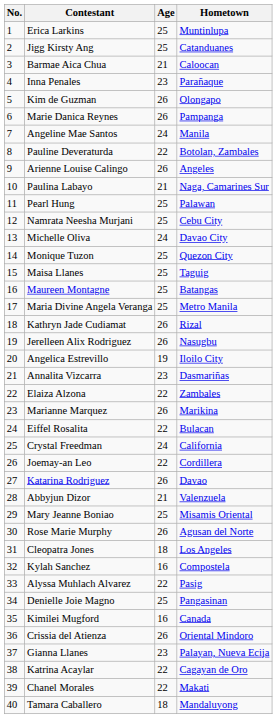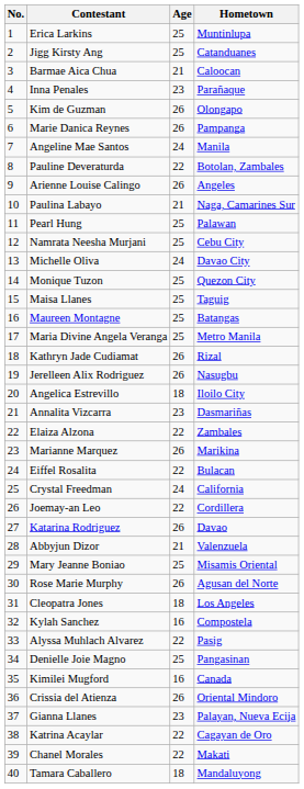 <table class="wikitable sortable" style="font-size: 95%;">
 <tr>
 <th>No.</th>
 <th>Contestant</th>
 <th>Age</th>
 <th>Hometown</th>
 </tr>
 <tr>
 <td>1</td>
 <td>Erica Larkins</td>
 <td>25</td>
 <td><a href='#'>Muntinlupa</a></td>
 </tr>
 <tr>
 <td>2</td>
 <td>Jigg Kirsty Ang</td>
 <td>25</td>
 <td><a href='#'>Catanduanes</a></td>
 </tr>
 <tr>
 <td>3</td>
 <td>Barmae Aica Chua</td>
 <td>21</td>
 <td><a href='#'>Caloocan</a></td>
 </tr>
 <tr>
 <td>4</td>
 <td>Inna Penales</td>
 <td>23</td>
 <td><a href='#'>Parañaque</a></td>
 </tr>
 <tr>
 <td>5</td>
 <td>Kim de Guzman</td>
 <td>26</td>
 <td><a href='#'>Olongapo</a></td>
 </tr>
 <tr>
 <td>6</td>
 <td>Marie Danica Reynes</td>
 <td>26</td>
 <td><a href='#'>Pampanga</a></td>
 </tr>
 <tr>
 <td>7</td>
 <td>Angeline Mae Santos</td>
 <td>24</td>
 <td><a href='#'>Manila</a></td>
 </tr>
 <tr>
 <td>8</td>
 <td>Pauline Deveraturda</td>
 <td>22</td>
 <td><a href='#'>Botolan, Zambales</a></td>
 </tr>
 <tr>
 <td>9</td>
 <td>Arienne Louise Calingo</td>
 <td>26</td>
 <td><a href='#'>Angeles</a></td>
 </tr>
 <tr>
 <td>10</td>
 <td>Paulina Labayo</td>
 <td>21</td>
 <td><a href='#'>Naga, Camarines Sur</a></td>
 </tr>
 <tr>
 <td>11</td>
 <td>Pearl Hung</td>
 <td>25</td>
 <td><a href='#'>Palawan</a></td>
 </tr>
 <tr>
 <td>12</td>
 <td>Namrata Neesha Murjani</td>
 <td>25</td>
 <td><a href='#'>Cebu City</a></td>
 </tr>
 <tr>
 <td>13</td>
 <td>Michelle Oliva</td>
 <td>24</td>
 <td><a href='#'>Davao City</a></td>
 </tr>
 <tr>
 <td>14</td>
 <td>Monique Tuzon</td>
 <td>25</td>
 <td><a href='#'>Quezon City</a></td>
 </tr>
 <tr>
 <td>15</td>
 <td>Maisa Llanes</td>
 <td>25</td>
 <td><a href='#'>Taguig</a></td>
 </tr>
 <tr>
 <td>16</td>
 <td><a href='#'>Maureen Montagne</a></td>
 <td>25</td>
 <td><a href='#'>Batangas</a></td>
 </tr>
 <tr>
 <td>17</td>
 <td>Maria Divine Angela Veranga</td>
 <td>25</td>
 <td><a href='#'>Metro Manila</a></td>
 </tr>
 <tr>
 <td>18</td>
 <td>Kathryn Jade Cudiamat</td>
 <td>26</td>
 <td><a href='#'>Rizal</a></td>
 </tr>
 <tr>
 <td>19</td>
 <td>Jerelleen Alix Rodriguez</td>
 <td>26</td>
 <td><a href='#'>Nasugbu</a></td>
 </tr>
 <tr>
 <td>20</td>
 <td>Angelica Estrevillo</td>
-<td>19</td>
+<td>18</td>
 <td><a href='#'>Iloilo City</a></td>
 </tr>
 <tr>
 <td>21</td>
 <td>Annalita Vizcarra</td>
 <td>23</td>
 <td><a href='#'>Dasmariñas</a></td>
 </tr>
 <tr>
 <td>22</td>
 <td>Elaiza Alzona</td>
 <td>22</td>
 <td><a href='#'>Zambales</a></td>
 </tr>
 <tr>
 <td>23</td>
 <td>Marianne Marquez</td>
 <td>26</td>
 <td><a href='#'>Marikina</a></td>
 </tr>
 <tr>
 <td>24</td>
 <td>Eiffel Rosalita</td>
 <td>22</td>
 <td><a href='#'>Bulacan</a></td>
 </tr>
 <tr>
 <td>25</td>
 <td>Crystal Freedman</td>
 <td>24</td>
 <td><a href='#'>California</a></td>
 </tr>
 <tr>
 <td>26</td>
 <td>Joemay-an Leo</td>
 <td>22</td>
 <td><a href='#'>Cordillera</a></td>
 </tr>
 <tr>
 <td>27</td>
 <td><a href='#'>Katarina Rodriguez</a></td>
 <td>26</td>
 <td><a href='#'>Davao</a></td>
 </tr>
 <tr>
 <td>28</td>
 <td>Abbyjun Dizor</td>
 <td>21</td>
 <td><a href='#'>Valenzuela</a></td>
 </tr>
 <tr>
 <td>29</td>
 <td>Mary Jeanne Boniao</td>
 <td>25</td>
 <td><a href='#'>Misamis Oriental</a></td>
 </tr>
 <tr>
 <td>30</td>
 <td>Rose Marie Murphy</td>
 <td>26</td>
 <td><a href='#'>Agusan del Norte</a></td>
 </tr>
 <tr>
 <td>31</td>
 <td>Cleopatra Jones</td>
 <td>18</td>
 <td><a href='#'>Los Angeles</a></td>
 </tr>
 <tr>
 <td>32</td>
 <td>Kylah Sanchez</td>
 <td>16</td>
 <td><a href='#'>Compostela</a></td>
 </tr>
 <tr>
 <td>33</td>
 <td>Alyssa Muhlach Alvarez</td>
 <td>22</td>
 <td><a href='#'>Pasig</a></td>
 </tr>
 <tr>
 <td>34</td>
 <td>Denielle Joie Magno</td>
 <td>25</td>
 <td><a href='#'>Pangasinan</a></td>
 </tr>
 <tr>
 <td>35</td>
 <td>Kimilei Mugford</td>
 <td>16</td>
 <td><a href='#'>Canada</a></td>
 </tr>
 <tr>
 <td>36</td>
 <td>Crissia del Atienza</td>
 <td>26</td>
 <td><a href='#'>Oriental Mindoro</a></td>
 </tr>
 <tr>
 <td>37</td>
 <td>Gianna Llanes</td>
 <td>23</td>
 <td><a href='#'>Palayan, Nueva Ecija</a></td>
 </tr>
 <tr>
 <td>38</td>
 <td>Katrina Acaylar</td>
 <td>22</td>
 <td><a href='#'>Cagayan de Oro</a></td>
 </tr>
 <tr>
 <td>39</td>
 <td>Chanel Morales</td>
 <td>22</td>
 <td><a href='#'>Makati</a></td>
 </tr>
 <tr>
 <td>40</td>
 <td>Tamara Caballero</td>
 <td>18</td>
 <td><a href='#'>Mandaluyong</a></td>
 </tr>
 </table>
